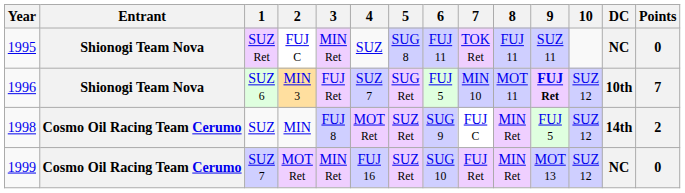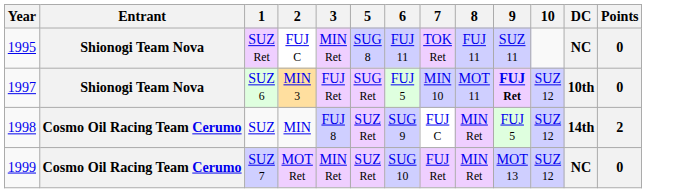 <table class="wikitable" style="text-align:center; font-size:90%">
 <tr>
 <th>Year</th>
 <th>Entrant</th>
 <th>1</th>
 <th>2</th>
 <th>3</th>
-<th>4</th>
 <th>5</th>
 <th>6</th>
 <th>7</th>
 <th>8</th>
 <th>9</th>
 <th>10</th>
 <th>DC</th>
 <th>Points</th>
 </tr>
 <tr>
 <td><a href='#'>1995</a></td>
 <th>Shionogi Team Nova</th>
 <td bgcolor="#EFCFFF"><a href='#'>SUZ</a><br><small>Ret</small></td>
 <td bgcolor="#FFFFFF"><a href='#'>FUJ</a><br><small>C</small></td>
 <td bgcolor="#EFCFFF"><a href='#'>MIN</a><br><small>Ret</small></td>
-<td><a href='#'>SUZ</a></td>
 <td bgcolor="#CFCFFF"><a href='#'>SUG</a><br><small>8</small></td>
 <td bgcolor="#CFCFFF"><a href='#'>FUJ</a><br><small>11</small></td>
 <td bgcolor="#EFCFFF"><a href='#'>TOK</a><br><small>Ret</small></td>
 <td bgcolor="#CFCFFF"><a href='#'>FUJ</a><br><small>11</small></td>
 <td bgcolor="#CFCFFF"><a href='#'>SUZ</a><br><small>11</small></td>
 <td></td>
 <th>NC</th>
 <th>0</th>
 </tr>
 <tr>
-<td><a href='#'>1996</a></td>
+<td><a href='#'>1997</a></td>
 <th>Shionogi Team Nova</th>
 <td bgcolor="#DFFFDF"><a href='#'>SUZ</a><br><small>6</small></td>
 <td bgcolor="#FFDF9F"><a href='#'>MIN</a><br><small>3</small></td>
 <td bgcolor="#EFCFFF"><a href='#'>FUJ</a><br><small>Ret</small></td>
-<td bgcolor="#CFCFFF"><a href='#'>SUZ</a><br><small>7</small></td>
 <td bgcolor="#EFCFFF"><a href='#'>SUG</a><br><small>Ret</small></td>
 <td bgcolor="#DFFFDF"><a href='#'>FUJ</a><br><small>5</small></td>
 <td bgcolor="#CFCFFF"><a href='#'>MIN</a><br><small>10</small></td>
 <td bgcolor="#CFCFFF"><a href='#'>MOT</a><br><small>11</small></td>
 <td bgcolor="#EFCFFF"><strong><a href='#'>FUJ</a><br><small>Ret</small></strong></td>
 <td bgcolor="#CFCFFF"><a href='#'>SUZ</a><br><small>12</small></td>
 <th>10th</th>
-<th>7</th>
+<th>0</th>
 </tr>
 <tr>
 <td><a href='#'>1998</a></td>
 <th>Cosmo Oil Racing Team <a href='#'>Cerumo</a></th>
 <td><a href='#'>SUZ</a></td>
 <td><a href='#'>MIN</a></td>
 <td bgcolor="#CFCFFF"><a href='#'>FUJ</a><br><small>8</small></td>
-<td bgcolor="#EFCFFF"><a href='#'>MOT</a><br><small>Ret</small></td>
 <td bgcolor="#EFCFFF"><a href='#'>SUZ</a><br><small>Ret</small></td>
 <td bgcolor="#CFCFFF"><a href='#'>SUG</a><br><small>9</small></td>
 <td bgcolor="#FFFFFF"><a href='#'>FUJ</a><br><small>C</small></td>
 <td bgcolor="#EFCFFF"><a href='#'>MIN</a><br><small>Ret</small></td>
 <td bgcolor="#DFFFDF"><a href='#'>FUJ</a><br><small>5</small></td>
 <td bgcolor="#CFCFFF"><a href='#'>SUZ</a><br><small>12</small></td>
 <th>14th</th>
 <th>2</th>
 </tr>
 <tr>
 <td><a href='#'>1999</a></td>
 <th>Cosmo Oil Racing Team <a href='#'>Cerumo</a></th>
 <td bgcolor="#CFCFFF"><a href='#'>SUZ</a><br><small>7</small></td>
 <td bgcolor="#EFCFFF"><a href='#'>MOT</a><br><small>Ret</small></td>
 <td bgcolor="#EFCFFF"><a href='#'>MIN</a><br><small>Ret</small></td>
-<td bgcolor="#CFCFFF"><a href='#'>FUJ</a><br><small>16</small></td>
 <td bgcolor="#EFCFFF"><a href='#'>SUZ</a><br><small>Ret</small></td>
 <td bgcolor="#CFCFFF"><a href='#'>SUG</a><br><small>10</small></td>
 <td bgcolor="#EFCFFF"><a href='#'>FUJ</a><br><small>Ret</small></td>
 <td bgcolor="#EFCFFF"><a href='#'>MIN</a><br><small>Ret</small></td>
 <td bgcolor="#CFCFFF"><a href='#'>MOT</a><br><small>13</small></td>
 <td bgcolor="#CFCFFF"><a href='#'>SUZ</a><br><small>12</small></td>
 <th>NC</th>
 <th>0</th>
 </tr>
 </table>
